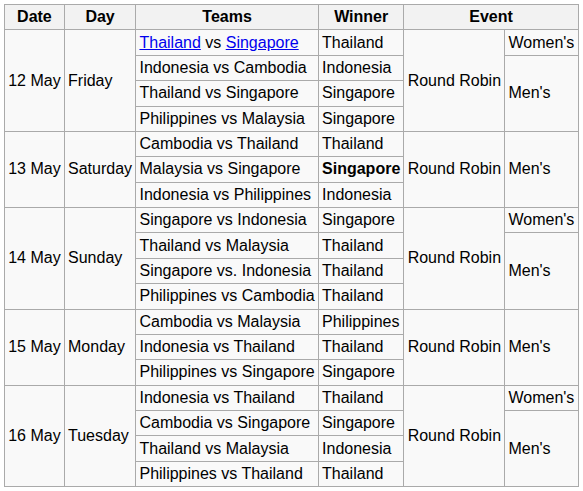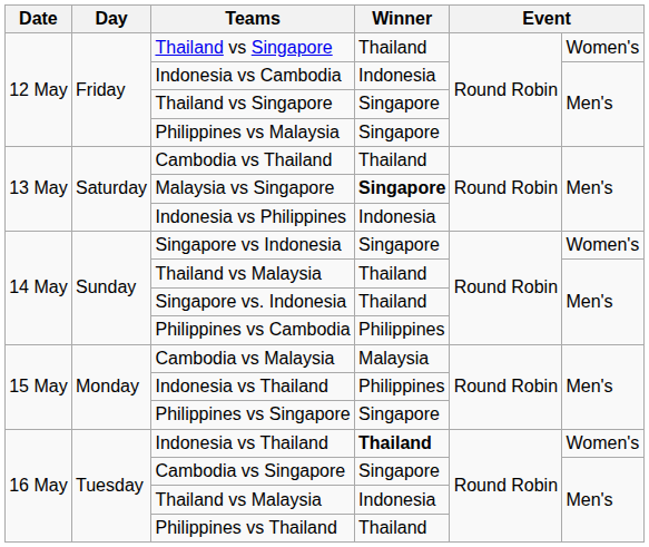 <table class="wikitable">
 <tr>
 <th>Date</th>
 <th>Day</th>
 <th>Teams</th>
 <th>Winner</th>
 <th colspan="2">Event</th>
 </tr>
 <tr>
 <td rowspan="4">12 May</td>
 <td rowspan="4">Friday</td>
 <td><a href='#'>Thailand</a> vs <a href='#'>Singapore</a></td>
 <td>Thailand</td>
 <td rowspan="4">Round Robin</td>
 <td>Women's</td>
 </tr>
 <tr>
 <td>Indonesia vs Cambodia</td>
 <td>Indonesia</td>
 <td rowspan="3">Men's</td>
 </tr>
 <tr>
 <td>Thailand vs Singapore</td>
 <td>Singapore</td>
 </tr>
 <tr>
 <td>Philippines vs Malaysia</td>
 <td>Singapore</td>
 </tr>
 <tr>
 <td rowspan="3">13 May</td>
 <td rowspan="3">Saturday</td>
 <td>Cambodia vs Thailand</td>
 <td>Thailand</td>
 <td rowspan="3">Round Robin</td>
 <td rowspan="3">Men's</td>
 </tr>
 <tr>
 <td>Malaysia vs Singapore</td>
 <td><strong>Singapore</strong></td>
 </tr>
 <tr>
 <td>Indonesia vs Philippines</td>
 <td>Indonesia</td>
 </tr>
 <tr>
 <td rowspan="4">14 May</td>
 <td rowspan="4">Sunday</td>
 <td>Singapore vs Indonesia</td>
 <td>Singapore</td>
 <td rowspan="4">Round Robin</td>
 <td>Women's</td>
 </tr>
 <tr>
 <td>Thailand vs Malaysia</td>
 <td>Thailand</td>
 <td rowspan="3">Men's</td>
 </tr>
 <tr>
 <td>Singapore vs. Indonesia</td>
 <td>Thailand</td>
 </tr>
 <tr>
 <td>Philippines vs Cambodia</td>
-<td>Thailand</td>
+<td>Philippines</td>
 </tr>
 <tr>
 <td rowspan="3">15 May</td>
 <td rowspan="3">Monday</td>
 <td>Cambodia vs Malaysia</td>
-<td>Philippines</td>
+<td>Malaysia</td>
 <td rowspan="3">Round Robin</td>
 <td rowspan="3">Men's</td>
 </tr>
 <tr>
 <td>Indonesia vs Thailand</td>
-<td>Thailand</td>
+<td>Philippines</td>
 </tr>
 <tr>
 <td>Philippines vs Singapore</td>
 <td>Singapore</td>
 </tr>
 <tr>
 <td rowspan="4">16 May</td>
 <td rowspan="4">Tuesday</td>
 <td>Indonesia vs Thailand</td>
-<td>Thailand</td>
+<td><strong>Thailand</strong></td>
 <td rowspan="4">Round Robin</td>
 <td>Women's</td>
 </tr>
 <tr>
 <td>Cambodia vs Singapore</td>
 <td>Singapore</td>
 <td rowspan="3">Men's</td>
 </tr>
 <tr>
 <td>Thailand vs Malaysia</td>
 <td>Indonesia</td>
 </tr>
 <tr>
 <td>Philippines vs Thailand</td>
 <td>Thailand</td>
 </tr>
 </table>
